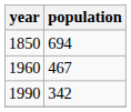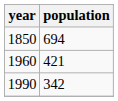 <table class="wikitable">
 <tr>
 <th>year</th>
 <th>population</th>
 </tr>
 <tr>
 <td>1850</td>
 <td>694</td>
 </tr>
 <tr>
 <td>1960</td>
-<td>467</td>
+<td>421</td>
 </tr>
 <tr>
 <td>1990</td>
 <td>342</td>
 </tr>
 <tr>
 </tr>
 </table>
